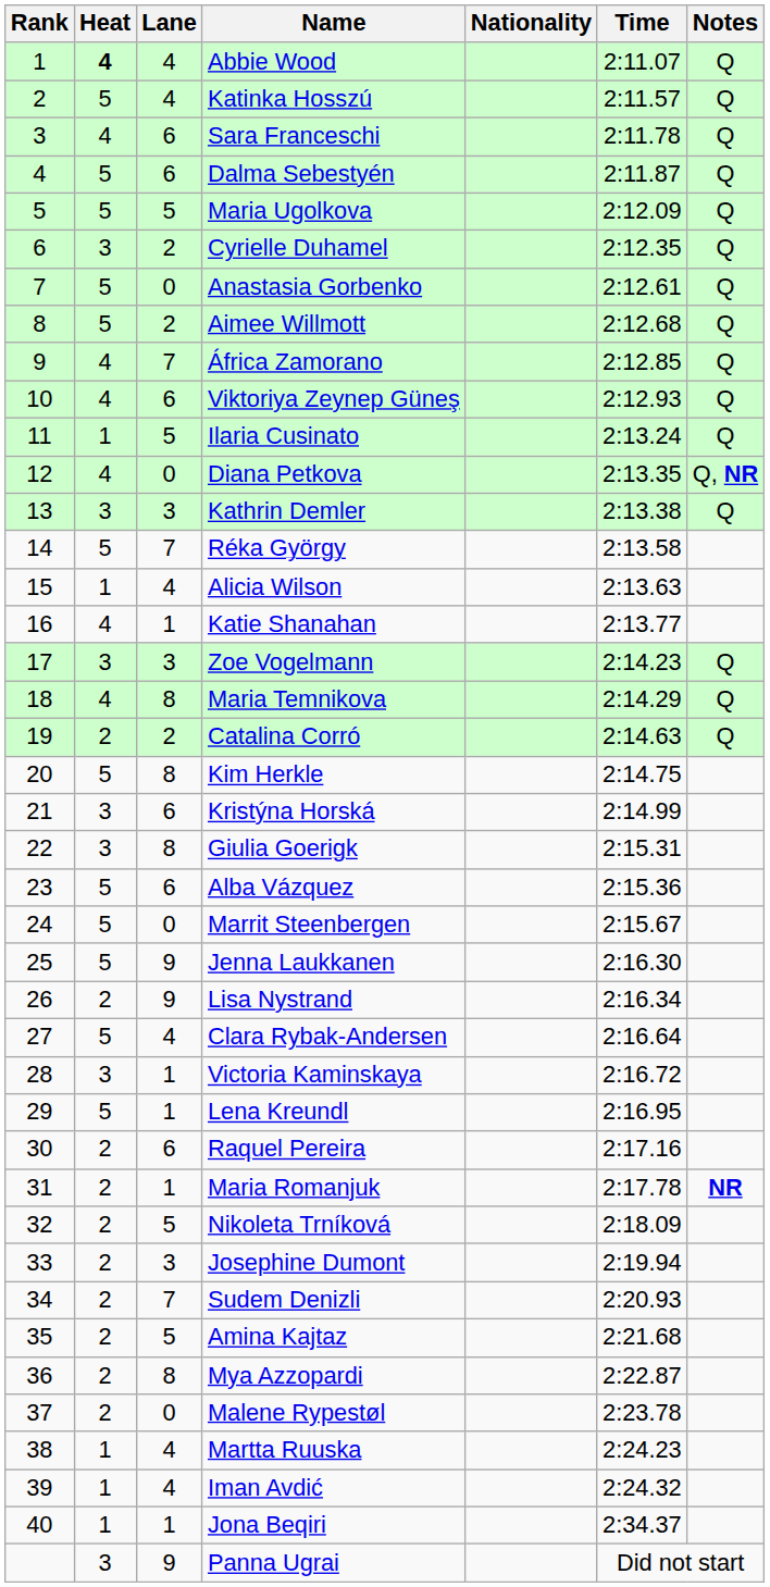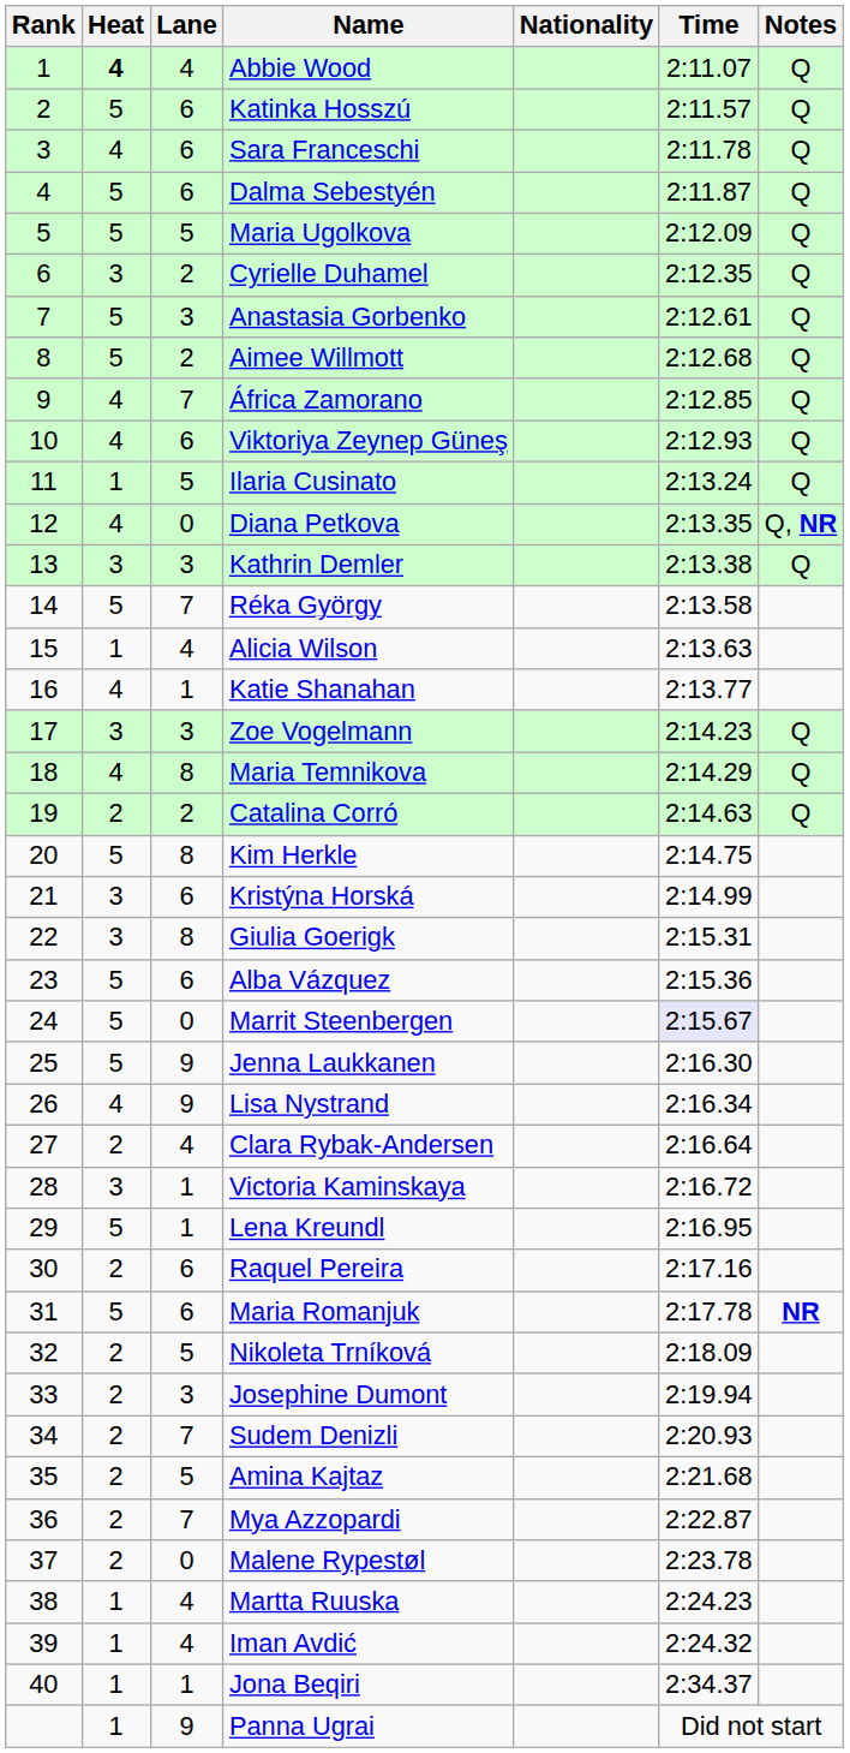 <table class="wikitable sortable" style="text-align:center">
 <tr>
 <th>Rank</th>
 <th>Heat</th>
 <th>Lane</th>
 <th>Name</th>
 <th>Nationality</th>
 <th>Time</th>
 <th>Notes</th>
 </tr>
 <tr bgcolor=ccffcc>
 <td>1</td>
 <td><strong>4</strong></td>
 <td>4</td>
 <td align=left><a href='#'>Abbie Wood</a></td>
 <td align=left></td>
 <td>2:11.07</td>
 <td>Q</td>
 </tr>
 <tr bgcolor=ccffcc>
 <td>2</td>
 <td>5</td>
-<td>4</td>
+<td>6</td>
 <td align=left><a href='#'>Katinka Hosszú</a></td>
 <td align=left></td>
 <td>2:11.57</td>
 <td>Q</td>
 </tr>
 <tr bgcolor=ccffcc>
 <td>3</td>
 <td>4</td>
 <td>6</td>
 <td align=left><a href='#'>Sara Franceschi</a></td>
 <td align=left></td>
 <td>2:11.78</td>
 <td>Q</td>
 </tr>
 <tr bgcolor=ccffcc>
 <td>4</td>
 <td>5</td>
 <td>6</td>
 <td align=left><a href='#'>Dalma Sebestyén</a></td>
 <td align=left></td>
 <td>2:11.87</td>
 <td>Q</td>
 </tr>
 <tr bgcolor=ccffcc>
 <td>5</td>
 <td>5</td>
 <td>5</td>
 <td align=left><a href='#'>Maria Ugolkova</a></td>
 <td align=left></td>
 <td>2:12.09</td>
 <td>Q</td>
 </tr>
 <tr bgcolor=ccffcc>
 <td>6</td>
 <td>3</td>
 <td>2</td>
 <td align=left><a href='#'>Cyrielle Duhamel</a></td>
 <td align=left></td>
 <td>2:12.35</td>
 <td>Q</td>
 </tr>
 <tr bgcolor=ccffcc>
 <td>7</td>
 <td>5</td>
-<td>0</td>
+<td>3</td>
 <td align=left><a href='#'>Anastasia Gorbenko</a></td>
 <td align=left></td>
 <td>2:12.61</td>
 <td>Q</td>
 </tr>
 <tr bgcolor=ccffcc>
 <td>8</td>
 <td>5</td>
 <td>2</td>
 <td align=left><a href='#'>Aimee Willmott</a></td>
 <td align=left></td>
 <td>2:12.68</td>
 <td>Q</td>
 </tr>
 <tr bgcolor=ccffcc>
 <td>9</td>
 <td>4</td>
 <td>7</td>
 <td align=left><a href='#'>África Zamorano</a></td>
 <td align=left></td>
 <td>2:12.85</td>
 <td>Q</td>
 </tr>
 <tr bgcolor=ccffcc>
 <td>10</td>
 <td>4</td>
 <td>6</td>
 <td align=left><a href='#'>Viktoriya Zeynep Güneş</a></td>
 <td align=left></td>
 <td>2:12.93</td>
 <td>Q</td>
 </tr>
 <tr bgcolor=ccffcc>
 <td>11</td>
 <td>1</td>
 <td>5</td>
 <td align=left><a href='#'>Ilaria Cusinato</a></td>
 <td align=left></td>
 <td>2:13.24</td>
 <td>Q</td>
 </tr>
 <tr bgcolor=ccffcc>
 <td>12</td>
 <td>4</td>
 <td>0</td>
 <td align=left><a href='#'>Diana Petkova</a></td>
 <td align=left></td>
 <td>2:13.35</td>
 <td>Q, <strong><a href='#'>NR</a></strong></td>
 </tr>
 <tr bgcolor=ccffcc>
 <td>13</td>
 <td>3</td>
 <td>3</td>
 <td align=left><a href='#'>Kathrin Demler</a></td>
 <td align=left></td>
 <td>2:13.38</td>
 <td>Q</td>
 </tr>
 <tr>
 <td>14</td>
 <td>5</td>
 <td>7</td>
 <td align=left><a href='#'>Réka György</a></td>
 <td align=left></td>
 <td>2:13.58</td>
 <td></td>
 </tr>
 <tr>
 <td>15</td>
 <td>1</td>
 <td>4</td>
 <td align=left><a href='#'>Alicia Wilson</a></td>
 <td align=left></td>
 <td>2:13.63</td>
 <td></td>
 </tr>
 <tr>
 <td>16</td>
 <td>4</td>
 <td>1</td>
 <td align=left><a href='#'>Katie Shanahan</a></td>
 <td align=left></td>
 <td>2:13.77</td>
 <td></td>
 </tr>
 <tr bgcolor=ccffcc>
 <td>17</td>
 <td>3</td>
 <td>3</td>
 <td align=left><a href='#'>Zoe Vogelmann</a></td>
 <td align=left></td>
 <td>2:14.23</td>
 <td>Q</td>
 </tr>
 <tr bgcolor=ccffcc>
 <td>18</td>
 <td>4</td>
 <td>8</td>
 <td align=left><a href='#'>Maria Temnikova</a></td>
 <td align=left></td>
 <td>2:14.29</td>
 <td>Q</td>
 </tr>
 <tr bgcolor=ccffcc>
 <td>19</td>
 <td>2</td>
 <td>2</td>
 <td align=left><a href='#'>Catalina Corró</a></td>
 <td align=left></td>
 <td>2:14.63</td>
 <td>Q</td>
 </tr>
 <tr>
 <td>20</td>
 <td>5</td>
 <td>8</td>
 <td align=left><a href='#'>Kim Herkle</a></td>
 <td align=left></td>
 <td>2:14.75</td>
 <td></td>
 </tr>
 <tr>
 <td>21</td>
 <td>3</td>
 <td>6</td>
 <td align=left><a href='#'>Kristýna Horská</a></td>
 <td align=left></td>
 <td>2:14.99</td>
 <td></td>
 </tr>
 <tr>
 <td>22</td>
 <td>3</td>
 <td>8</td>
 <td align=left><a href='#'>Giulia Goerigk</a></td>
 <td align=left></td>
 <td>2:15.31</td>
 <td></td>
 </tr>
 <tr>
 <td>23</td>
 <td>5</td>
 <td>6</td>
 <td align=left><a href='#'>Alba Vázquez</a></td>
 <td align=left></td>
 <td>2:15.36</td>
 <td></td>
 </tr>
 <tr>
 <td>24</td>
 <td>5</td>
 <td>0</td>
 <td align=left><a href='#'>Marrit Steenbergen</a></td>
 <td align=left></td>
-<td>2:15.67</td>
+<td style="background: lavender;">2:15.67</td>
 <td></td>
 </tr>
 <tr>
 <td>25</td>
 <td>5</td>
 <td>9</td>
 <td align=left><a href='#'>Jenna Laukkanen</a></td>
 <td align=left></td>
 <td>2:16.30</td>
 <td></td>
 </tr>
 <tr>
 <td>26</td>
-<td>2</td>
+<td>4</td>
 <td>9</td>
 <td align=left><a href='#'>Lisa Nystrand</a></td>
 <td align=left></td>
 <td>2:16.34</td>
 <td></td>
 </tr>
 <tr>
 <td>27</td>
-<td>5</td>
+<td>2</td>
 <td>4</td>
 <td align=left><a href='#'>Clara Rybak-Andersen</a></td>
 <td align=left></td>
 <td>2:16.64</td>
 <td></td>
 </tr>
 <tr>
 <td>28</td>
 <td>3</td>
 <td>1</td>
 <td align=left><a href='#'>Victoria Kaminskaya</a></td>
 <td align=left></td>
 <td>2:16.72</td>
 <td></td>
 </tr>
 <tr>
 <td>29</td>
 <td>5</td>
 <td>1</td>
 <td align=left><a href='#'>Lena Kreundl</a></td>
 <td align=left></td>
 <td>2:16.95</td>
 <td></td>
 </tr>
 <tr>
 <td>30</td>
 <td>2</td>
 <td>6</td>
 <td align=left><a href='#'>Raquel Pereira</a></td>
 <td align=left></td>
 <td>2:17.16</td>
 <td></td>
 </tr>
 <tr>
 <td>31</td>
-<td>2</td>
-<td>1</td>
+<td>5</td>
+<td>6</td>
 <td align=left><a href='#'>Maria Romanjuk</a></td>
 <td align=left></td>
 <td>2:17.78</td>
 <td><strong><a href='#'>NR</a></strong></td>
 </tr>
 <tr>
 <td>32</td>
 <td>2</td>
 <td>5</td>
 <td align=left><a href='#'>Nikoleta Trníková</a></td>
 <td align=left></td>
 <td>2:18.09</td>
 <td></td>
 </tr>
 <tr>
 <td>33</td>
 <td>2</td>
 <td>3</td>
 <td align=left><a href='#'>Josephine Dumont</a></td>
 <td align=left></td>
 <td>2:19.94</td>
 <td></td>
 </tr>
 <tr>
 <td>34</td>
 <td>2</td>
 <td>7</td>
 <td align=left><a href='#'>Sudem Denizli</a></td>
 <td align=left></td>
 <td>2:20.93</td>
 <td></td>
 </tr>
 <tr>
 <td>35</td>
 <td>2</td>
 <td>5</td>
 <td align=left><a href='#'>Amina Kajtaz</a></td>
 <td align=left></td>
 <td>2:21.68</td>
 <td></td>
 </tr>
 <tr>
 <td>36</td>
 <td>2</td>
-<td>8</td>
+<td>7</td>
 <td align=left><a href='#'>Mya Azzopardi</a></td>
 <td align=left></td>
 <td>2:22.87</td>
 <td></td>
 </tr>
 <tr>
 <td>37</td>
 <td>2</td>
 <td>0</td>
 <td align=left><a href='#'>Malene Rypestøl</a></td>
 <td align=left></td>
 <td>2:23.78</td>
 <td></td>
 </tr>
 <tr>
 <td>38</td>
 <td>1</td>
 <td>4</td>
 <td align=left><a href='#'>Martta Ruuska</a></td>
 <td align=left></td>
 <td>2:24.23</td>
 <td></td>
 </tr>
 <tr>
 <td>39</td>
 <td>1</td>
 <td>4</td>
 <td align=left><a href='#'>Iman Avdić</a></td>
 <td align=left></td>
 <td>2:24.32</td>
 <td></td>
 </tr>
 <tr>
 <td>40</td>
 <td>1</td>
 <td>1</td>
 <td align=left><a href='#'>Jona Beqiri</a></td>
 <td align=left></td>
 <td>2:34.37</td>
 <td></td>
 </tr>
 <tr>
 <td></td>
-<td>3</td>
+<td>1</td>
 <td>9</td>
 <td align=left><a href='#'>Panna Ugrai</a></td>
 <td align=left></td>
 <td colspan=2>Did not start</td>
 </tr>
 </table>
